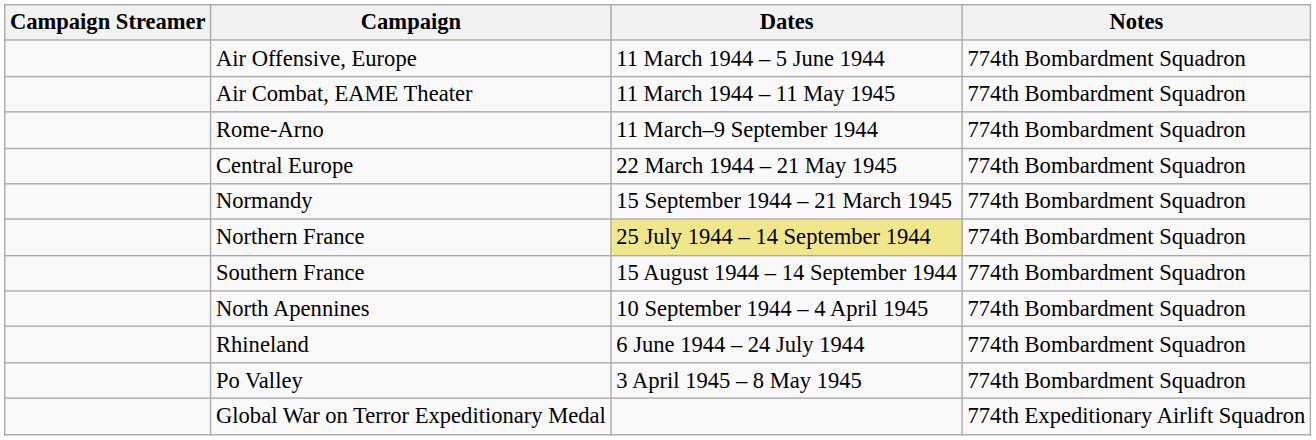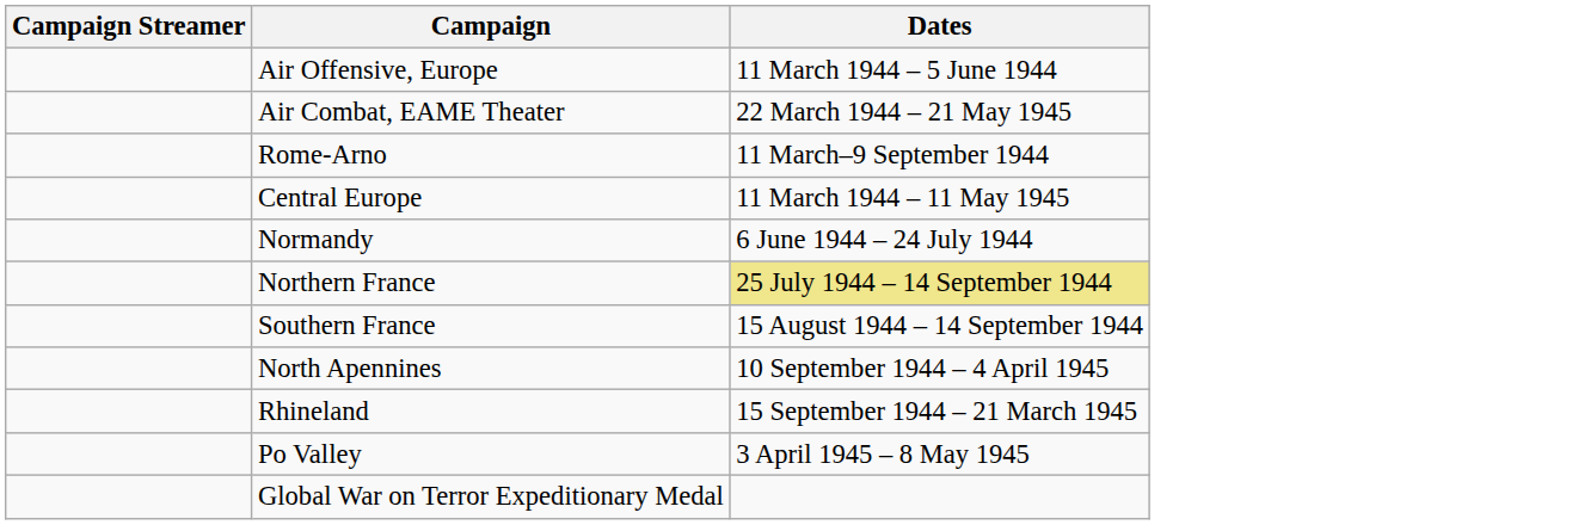 <table class="wikitable">
 <tr style="background:#efefef;">
 <th>Campaign Streamer</th>
 <th>Campaign</th>
 <th>Dates</th>
-<th>Notes</th>
 </tr>
 <tr>
 <td></td>
 <td>Air Offensive, Europe</td>
 <td>11 March 1944 – 5 June 1944</td>
-<td>774th Bombardment Squadron</td>
 </tr>
 <tr>
 <td></td>
 <td>Air Combat, EAME Theater</td>
-<td>11 March 1944 – 11 May 1945</td>
-<td>774th Bombardment Squadron</td>
+<td>22 March 1944 – 21 May 1945</td>
 </tr>
 <tr>
 <td></td>
 <td>Rome-Arno</td>
 <td>11 March–9 September 1944</td>
-<td>774th Bombardment Squadron</td>
 </tr>
 <tr>
 <td></td>
 <td>Central Europe</td>
-<td>22 March 1944 – 21 May 1945</td>
-<td>774th Bombardment Squadron</td>
+<td>11 March 1944 – 11 May 1945</td>
 </tr>
 <tr>
 <td></td>
 <td>Normandy</td>
-<td>15 September 1944 – 21 March 1945</td>
-<td>774th Bombardment Squadron</td>
+<td>6 June 1944 – 24 July 1944</td>
 </tr>
 <tr>
 <td></td>
 <td>Northern France</td>
 <td style="background: khaki;">25 July 1944 – 14 September 1944</td>
-<td>774th Bombardment Squadron</td>
 </tr>
 <tr>
 <td></td>
 <td>Southern France</td>
 <td>15 August 1944 – 14 September 1944</td>
-<td>774th Bombardment Squadron</td>
 </tr>
 <tr>
 <td></td>
 <td>North Apennines</td>
 <td>10 September 1944 – 4 April 1945</td>
-<td>774th Bombardment Squadron</td>
 </tr>
 <tr>
 <td></td>
 <td>Rhineland</td>
-<td>6 June 1944 – 24 July 1944</td>
-<td>774th Bombardment Squadron</td>
+<td>15 September 1944 – 21 March 1945</td>
 </tr>
 <tr>
 <td></td>
 <td>Po Valley</td>
 <td>3 April 1945 – 8 May 1945</td>
-<td>774th Bombardment Squadron</td>
 </tr>
 <tr>
 <td></td>
 <td>Global War on Terror Expeditionary Medal</td>
 <td></td>
-<td>774th Expeditionary Airlift Squadron</td>
 </tr>
 </table>
